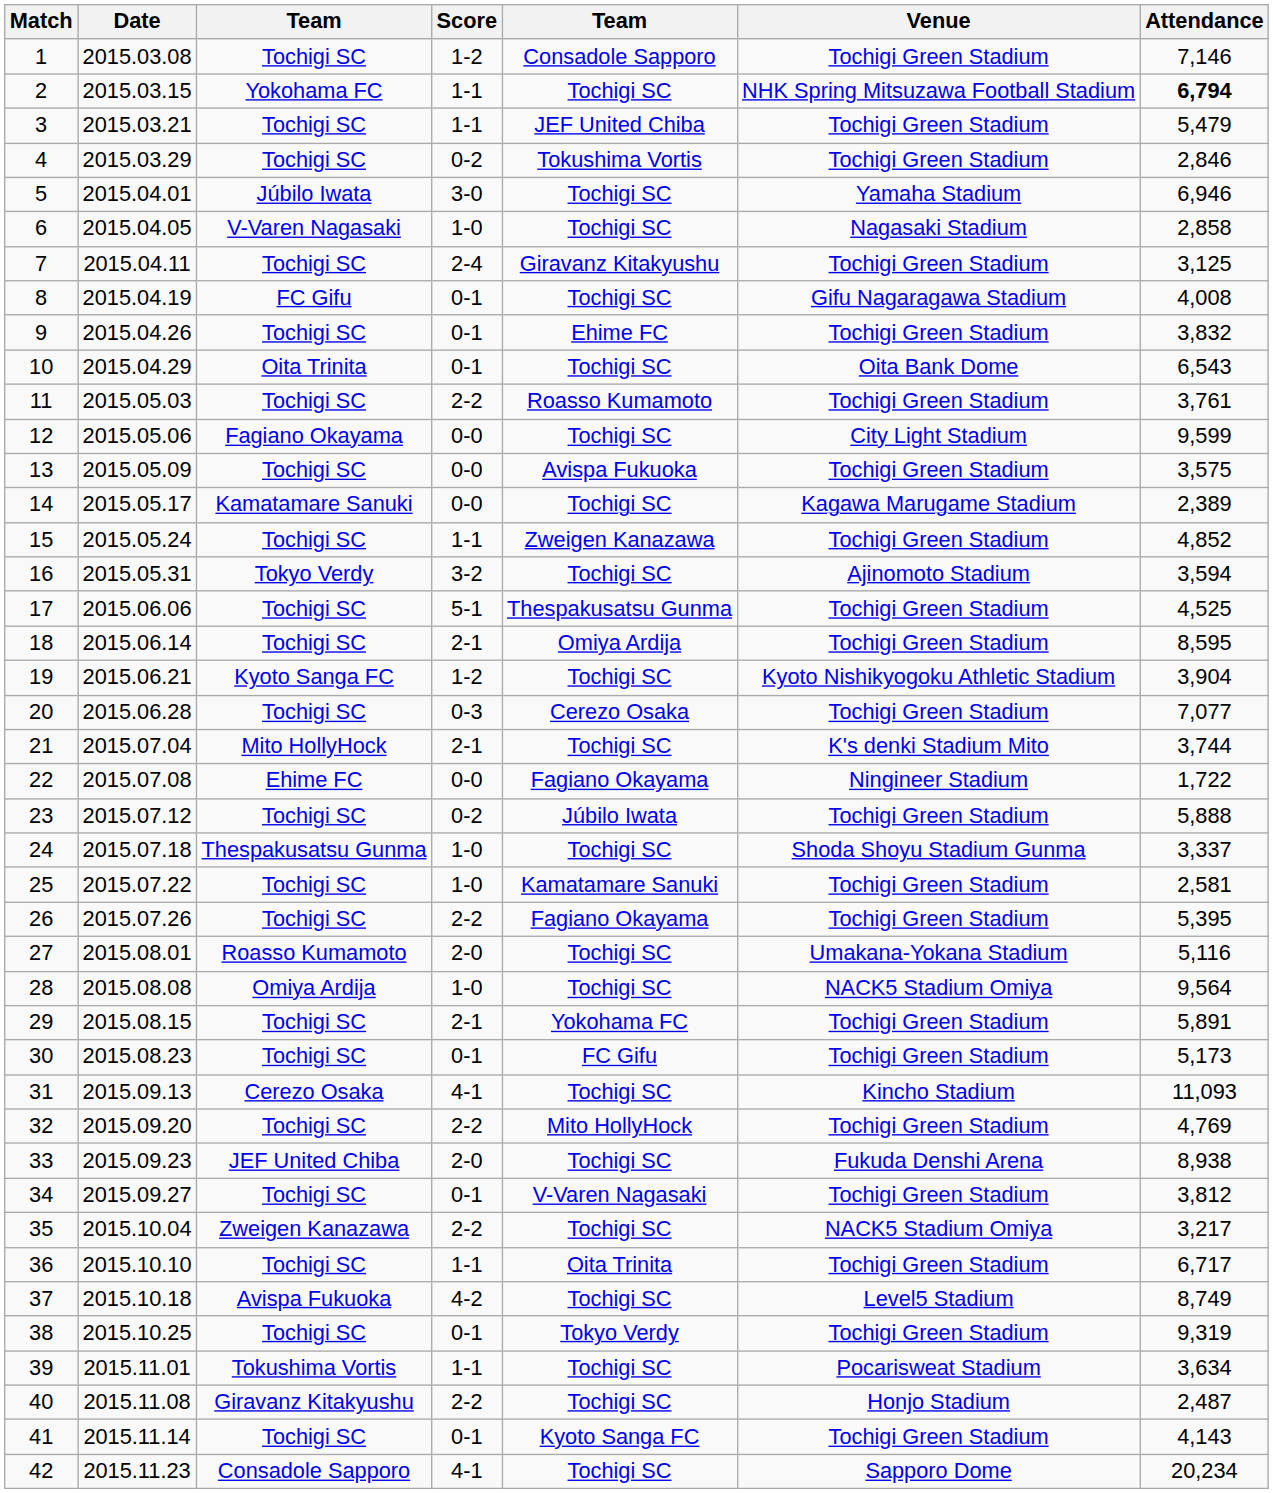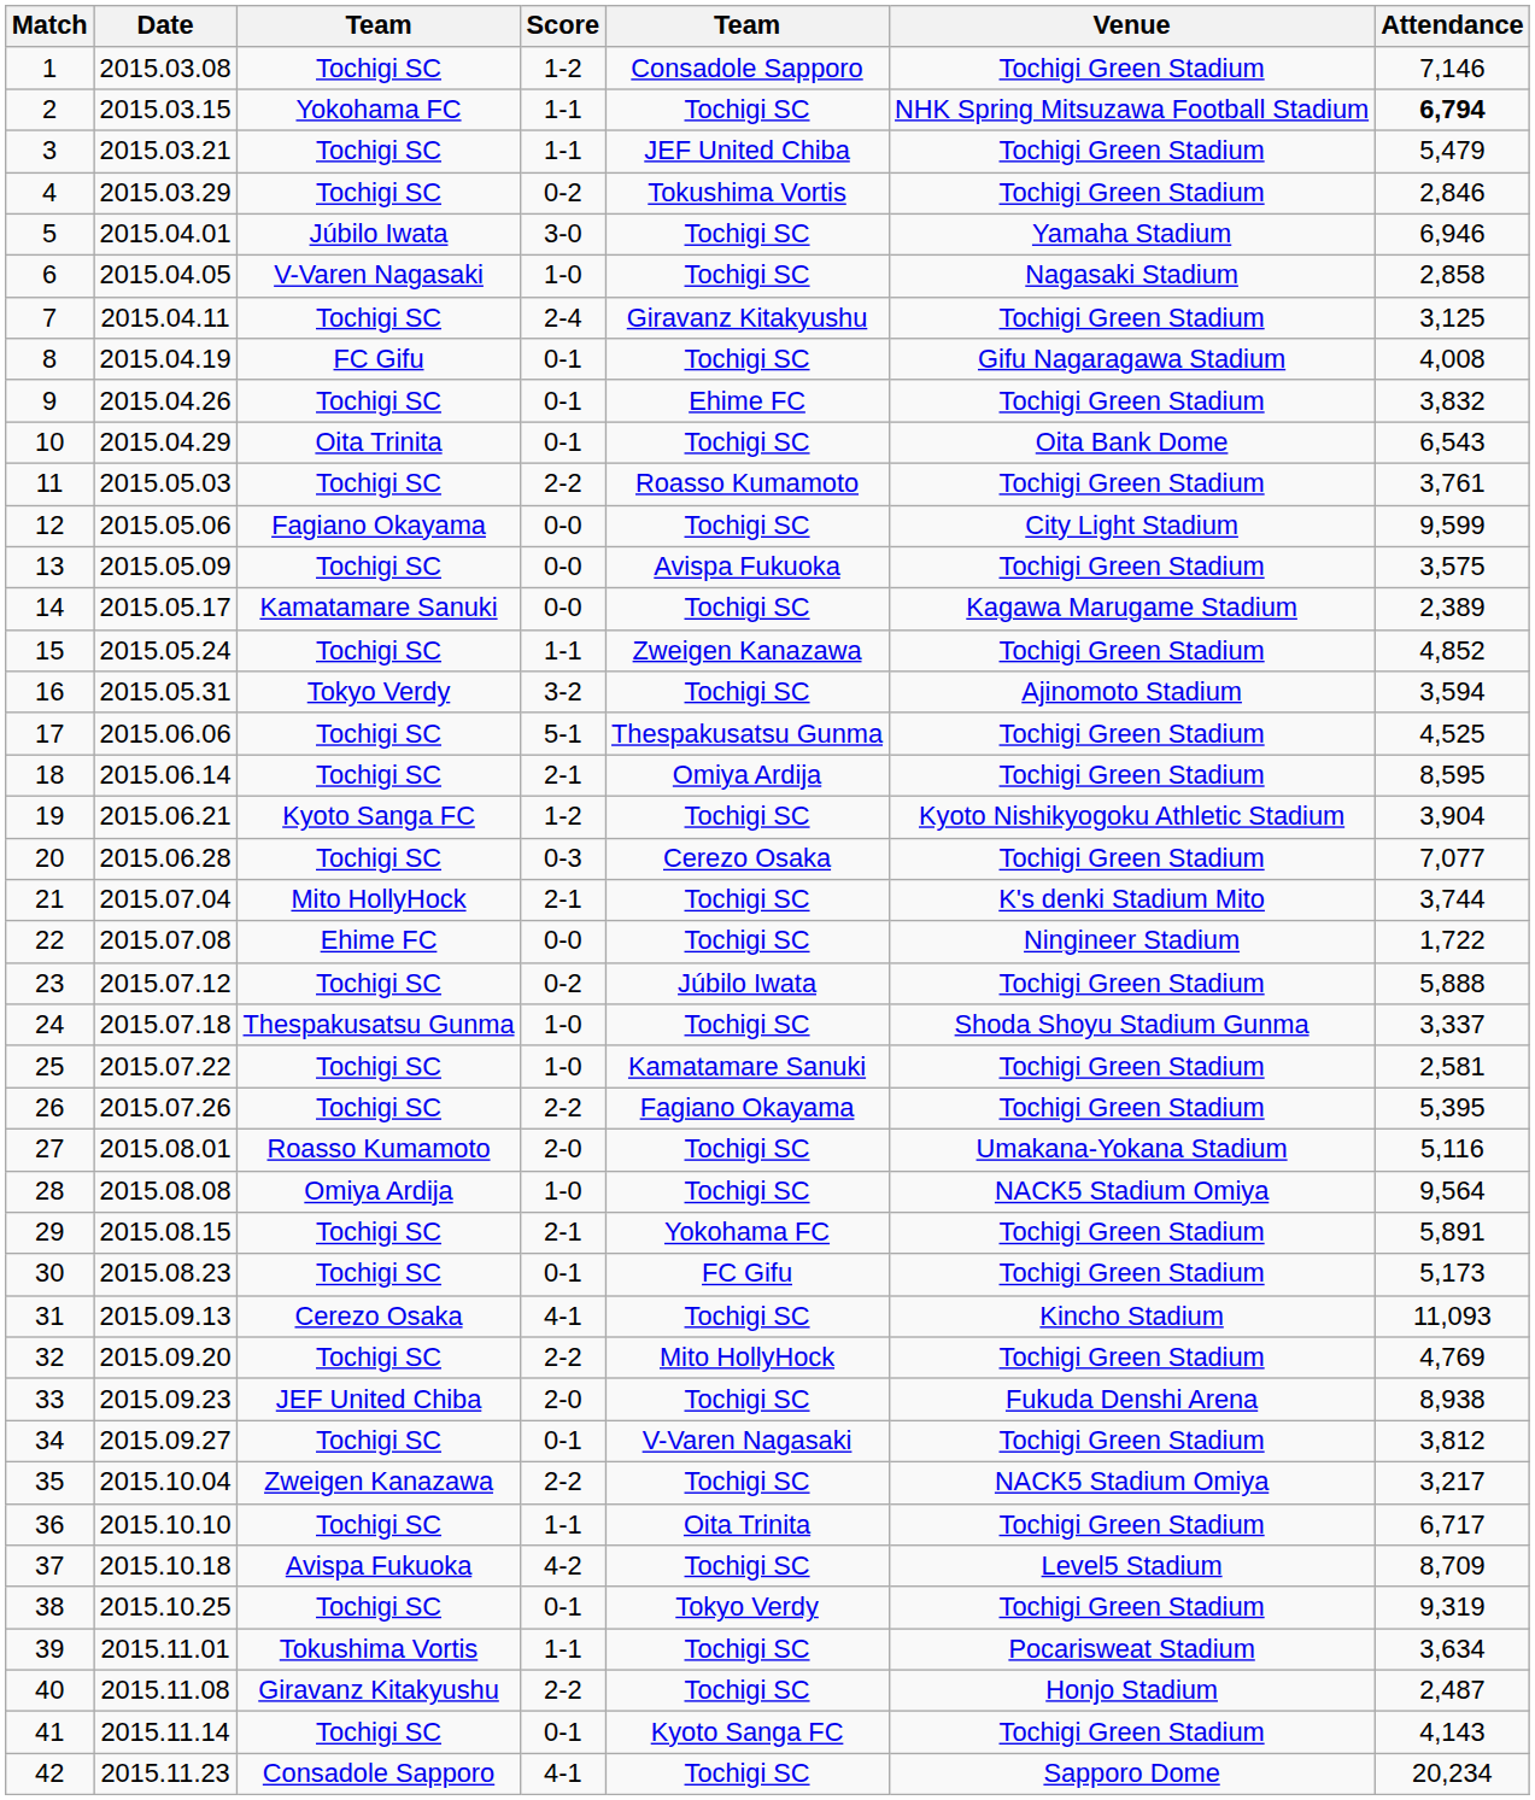 <table class="wikitable" style="text-align:center;">
 <tr>
 <th>Match</th>
 <th>Date</th>
 <th>Team</th>
 <th>Score</th>
 <th>Team</th>
 <th>Venue</th>
 <th>Attendance</th>
 </tr>
 <tr>
 <td>1</td>
 <td>2015.03.08</td>
 <td><a href='#'>Tochigi SC</a></td>
 <td>1-2</td>
 <td><a href='#'>Consadole Sapporo</a></td>
 <td><a href='#'>Tochigi Green Stadium</a></td>
 <td>7,146</td>
 </tr>
 <tr>
 <td>2</td>
 <td>2015.03.15</td>
 <td><a href='#'>Yokohama FC</a></td>
 <td>1-1</td>
 <td><a href='#'>Tochigi SC</a></td>
 <td><a href='#'>NHK Spring Mitsuzawa Football Stadium</a></td>
 <td><strong>6,794</strong></td>
 </tr>
 <tr>
 <td>3</td>
 <td>2015.03.21</td>
 <td><a href='#'>Tochigi SC</a></td>
 <td>1-1</td>
 <td><a href='#'>JEF United Chiba</a></td>
 <td><a href='#'>Tochigi Green Stadium</a></td>
 <td>5,479</td>
 </tr>
 <tr>
 <td>4</td>
 <td>2015.03.29</td>
 <td><a href='#'>Tochigi SC</a></td>
 <td>0-2</td>
 <td><a href='#'>Tokushima Vortis</a></td>
 <td><a href='#'>Tochigi Green Stadium</a></td>
 <td>2,846</td>
 </tr>
 <tr>
 <td>5</td>
 <td>2015.04.01</td>
 <td><a href='#'>Júbilo Iwata</a></td>
 <td>3-0</td>
 <td><a href='#'>Tochigi SC</a></td>
 <td><a href='#'>Yamaha Stadium</a></td>
 <td>6,946</td>
 </tr>
 <tr>
 <td>6</td>
 <td>2015.04.05</td>
 <td><a href='#'>V-Varen Nagasaki</a></td>
 <td>1-0</td>
 <td><a href='#'>Tochigi SC</a></td>
 <td><a href='#'>Nagasaki Stadium</a></td>
 <td>2,858</td>
 </tr>
 <tr>
 <td>7</td>
 <td>2015.04.11</td>
 <td><a href='#'>Tochigi SC</a></td>
 <td>2-4</td>
 <td><a href='#'>Giravanz Kitakyushu</a></td>
 <td><a href='#'>Tochigi Green Stadium</a></td>
 <td>3,125</td>
 </tr>
 <tr>
 <td>8</td>
 <td>2015.04.19</td>
 <td><a href='#'>FC Gifu</a></td>
 <td>0-1</td>
 <td><a href='#'>Tochigi SC</a></td>
 <td><a href='#'>Gifu Nagaragawa Stadium</a></td>
 <td>4,008</td>
 </tr>
 <tr>
 <td>9</td>
 <td>2015.04.26</td>
 <td><a href='#'>Tochigi SC</a></td>
 <td>0-1</td>
 <td><a href='#'>Ehime FC</a></td>
 <td><a href='#'>Tochigi Green Stadium</a></td>
 <td>3,832</td>
 </tr>
 <tr>
 <td>10</td>
 <td>2015.04.29</td>
 <td><a href='#'>Oita Trinita</a></td>
 <td>0-1</td>
 <td><a href='#'>Tochigi SC</a></td>
 <td><a href='#'>Oita Bank Dome</a></td>
 <td>6,543</td>
 </tr>
 <tr>
 <td>11</td>
 <td>2015.05.03</td>
 <td><a href='#'>Tochigi SC</a></td>
 <td>2-2</td>
 <td><a href='#'>Roasso Kumamoto</a></td>
 <td><a href='#'>Tochigi Green Stadium</a></td>
 <td>3,761</td>
 </tr>
 <tr>
 <td>12</td>
 <td>2015.05.06</td>
 <td><a href='#'>Fagiano Okayama</a></td>
 <td>0-0</td>
 <td><a href='#'>Tochigi SC</a></td>
 <td><a href='#'>City Light Stadium</a></td>
 <td>9,599</td>
 </tr>
 <tr>
 <td>13</td>
 <td>2015.05.09</td>
 <td><a href='#'>Tochigi SC</a></td>
 <td>0-0</td>
 <td><a href='#'>Avispa Fukuoka</a></td>
 <td><a href='#'>Tochigi Green Stadium</a></td>
 <td>3,575</td>
 </tr>
 <tr>
 <td>14</td>
 <td>2015.05.17</td>
 <td><a href='#'>Kamatamare Sanuki</a></td>
 <td>0-0</td>
 <td><a href='#'>Tochigi SC</a></td>
 <td><a href='#'>Kagawa Marugame Stadium</a></td>
 <td>2,389</td>
 </tr>
 <tr>
 <td>15</td>
 <td>2015.05.24</td>
 <td><a href='#'>Tochigi SC</a></td>
 <td>1-1</td>
 <td><a href='#'>Zweigen Kanazawa</a></td>
 <td><a href='#'>Tochigi Green Stadium</a></td>
 <td>4,852</td>
 </tr>
 <tr>
 <td>16</td>
 <td>2015.05.31</td>
 <td><a href='#'>Tokyo Verdy</a></td>
 <td>3-2</td>
 <td><a href='#'>Tochigi SC</a></td>
 <td><a href='#'>Ajinomoto Stadium</a></td>
 <td>3,594</td>
 </tr>
 <tr>
 <td>17</td>
 <td>2015.06.06</td>
 <td><a href='#'>Tochigi SC</a></td>
 <td>5-1</td>
 <td><a href='#'>Thespakusatsu Gunma</a></td>
 <td><a href='#'>Tochigi Green Stadium</a></td>
 <td>4,525</td>
 </tr>
 <tr>
 <td>18</td>
 <td>2015.06.14</td>
 <td><a href='#'>Tochigi SC</a></td>
 <td>2-1</td>
 <td><a href='#'>Omiya Ardija</a></td>
 <td><a href='#'>Tochigi Green Stadium</a></td>
 <td>8,595</td>
 </tr>
 <tr>
 <td>19</td>
 <td>2015.06.21</td>
 <td><a href='#'>Kyoto Sanga FC</a></td>
 <td>1-2</td>
 <td><a href='#'>Tochigi SC</a></td>
 <td><a href='#'>Kyoto Nishikyogoku Athletic Stadium</a></td>
 <td>3,904</td>
 </tr>
 <tr>
 <td>20</td>
 <td>2015.06.28</td>
 <td><a href='#'>Tochigi SC</a></td>
 <td>0-3</td>
 <td><a href='#'>Cerezo Osaka</a></td>
 <td><a href='#'>Tochigi Green Stadium</a></td>
 <td>7,077</td>
 </tr>
 <tr>
 <td>21</td>
 <td>2015.07.04</td>
 <td><a href='#'>Mito HollyHock</a></td>
 <td>2-1</td>
 <td><a href='#'>Tochigi SC</a></td>
 <td><a href='#'>K's denki Stadium Mito</a></td>
 <td>3,744</td>
 </tr>
 <tr>
 <td>22</td>
 <td>2015.07.08</td>
 <td><a href='#'>Ehime FC</a></td>
 <td>0-0</td>
-<td><a href='#'>Fagiano Okayama</a></td>
+<td><a href='#'>Tochigi SC</a></td>
 <td><a href='#'>Ningineer Stadium</a></td>
 <td>1,722</td>
 </tr>
 <tr>
 <td>23</td>
 <td>2015.07.12</td>
 <td><a href='#'>Tochigi SC</a></td>
 <td>0-2</td>
 <td><a href='#'>Júbilo Iwata</a></td>
 <td><a href='#'>Tochigi Green Stadium</a></td>
 <td>5,888</td>
 </tr>
 <tr>
 <td>24</td>
 <td>2015.07.18</td>
 <td><a href='#'>Thespakusatsu Gunma</a></td>
 <td>1-0</td>
 <td><a href='#'>Tochigi SC</a></td>
 <td><a href='#'>Shoda Shoyu Stadium Gunma</a></td>
 <td>3,337</td>
 </tr>
 <tr>
 <td>25</td>
 <td>2015.07.22</td>
 <td><a href='#'>Tochigi SC</a></td>
 <td>1-0</td>
 <td><a href='#'>Kamatamare Sanuki</a></td>
 <td><a href='#'>Tochigi Green Stadium</a></td>
 <td>2,581</td>
 </tr>
 <tr>
 <td>26</td>
 <td>2015.07.26</td>
 <td><a href='#'>Tochigi SC</a></td>
 <td>2-2</td>
 <td><a href='#'>Fagiano Okayama</a></td>
 <td><a href='#'>Tochigi Green Stadium</a></td>
 <td>5,395</td>
 </tr>
 <tr>
 <td>27</td>
 <td>2015.08.01</td>
 <td><a href='#'>Roasso Kumamoto</a></td>
 <td>2-0</td>
 <td><a href='#'>Tochigi SC</a></td>
 <td><a href='#'>Umakana-Yokana Stadium</a></td>
 <td>5,116</td>
 </tr>
 <tr>
 <td>28</td>
 <td>2015.08.08</td>
 <td><a href='#'>Omiya Ardija</a></td>
 <td>1-0</td>
 <td><a href='#'>Tochigi SC</a></td>
 <td><a href='#'>NACK5 Stadium Omiya</a></td>
 <td>9,564</td>
 </tr>
 <tr>
 <td>29</td>
 <td>2015.08.15</td>
 <td><a href='#'>Tochigi SC</a></td>
 <td>2-1</td>
 <td><a href='#'>Yokohama FC</a></td>
 <td><a href='#'>Tochigi Green Stadium</a></td>
 <td>5,891</td>
 </tr>
 <tr>
 <td>30</td>
 <td>2015.08.23</td>
 <td><a href='#'>Tochigi SC</a></td>
 <td>0-1</td>
 <td><a href='#'>FC Gifu</a></td>
 <td><a href='#'>Tochigi Green Stadium</a></td>
 <td>5,173</td>
 </tr>
 <tr>
 <td>31</td>
 <td>2015.09.13</td>
 <td><a href='#'>Cerezo Osaka</a></td>
 <td>4-1</td>
 <td><a href='#'>Tochigi SC</a></td>
 <td><a href='#'>Kincho Stadium</a></td>
 <td>11,093</td>
 </tr>
 <tr>
 <td>32</td>
 <td>2015.09.20</td>
 <td><a href='#'>Tochigi SC</a></td>
 <td>2-2</td>
 <td><a href='#'>Mito HollyHock</a></td>
 <td><a href='#'>Tochigi Green Stadium</a></td>
 <td>4,769</td>
 </tr>
 <tr>
 <td>33</td>
 <td>2015.09.23</td>
 <td><a href='#'>JEF United Chiba</a></td>
 <td>2-0</td>
 <td><a href='#'>Tochigi SC</a></td>
 <td><a href='#'>Fukuda Denshi Arena</a></td>
 <td>8,938</td>
 </tr>
 <tr>
 <td>34</td>
 <td>2015.09.27</td>
 <td><a href='#'>Tochigi SC</a></td>
 <td>0-1</td>
 <td><a href='#'>V-Varen Nagasaki</a></td>
 <td><a href='#'>Tochigi Green Stadium</a></td>
 <td>3,812</td>
 </tr>
 <tr>
 <td>35</td>
 <td>2015.10.04</td>
 <td><a href='#'>Zweigen Kanazawa</a></td>
 <td>2-2</td>
 <td><a href='#'>Tochigi SC</a></td>
 <td><a href='#'>NACK5 Stadium Omiya</a></td>
 <td>3,217</td>
 </tr>
 <tr>
 <td>36</td>
 <td>2015.10.10</td>
 <td><a href='#'>Tochigi SC</a></td>
 <td>1-1</td>
 <td><a href='#'>Oita Trinita</a></td>
 <td><a href='#'>Tochigi Green Stadium</a></td>
 <td>6,717</td>
 </tr>
 <tr>
 <td>37</td>
 <td>2015.10.18</td>
 <td><a href='#'>Avispa Fukuoka</a></td>
 <td>4-2</td>
 <td><a href='#'>Tochigi SC</a></td>
 <td><a href='#'>Level5 Stadium</a></td>
-<td>8,749</td>
+<td>8,709</td>
 </tr>
 <tr>
 <td>38</td>
 <td>2015.10.25</td>
 <td><a href='#'>Tochigi SC</a></td>
 <td>0-1</td>
 <td><a href='#'>Tokyo Verdy</a></td>
 <td><a href='#'>Tochigi Green Stadium</a></td>
 <td>9,319</td>
 </tr>
 <tr>
 <td>39</td>
 <td>2015.11.01</td>
 <td><a href='#'>Tokushima Vortis</a></td>
 <td>1-1</td>
 <td><a href='#'>Tochigi SC</a></td>
 <td><a href='#'>Pocarisweat Stadium</a></td>
 <td>3,634</td>
 </tr>
 <tr>
 <td>40</td>
 <td>2015.11.08</td>
 <td><a href='#'>Giravanz Kitakyushu</a></td>
 <td>2-2</td>
 <td><a href='#'>Tochigi SC</a></td>
 <td><a href='#'>Honjo Stadium</a></td>
 <td>2,487</td>
 </tr>
 <tr>
 <td>41</td>
 <td>2015.11.14</td>
 <td><a href='#'>Tochigi SC</a></td>
 <td>0-1</td>
 <td><a href='#'>Kyoto Sanga FC</a></td>
 <td><a href='#'>Tochigi Green Stadium</a></td>
 <td>4,143</td>
 </tr>
 <tr>
 <td>42</td>
 <td>2015.11.23</td>
 <td><a href='#'>Consadole Sapporo</a></td>
 <td>4-1</td>
 <td><a href='#'>Tochigi SC</a></td>
 <td><a href='#'>Sapporo Dome</a></td>
 <td>20,234</td>
 </tr>
 </table>
